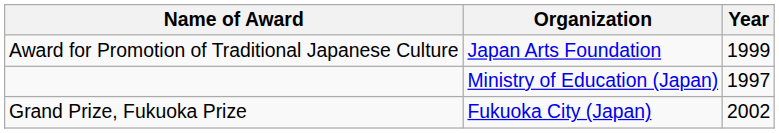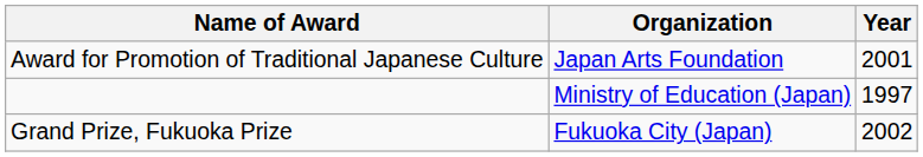 <table class="wikitable">
 <tr>
 <th>Name of Award</th>
 <th>Organization</th>
 <th>Year</th>
 </tr>
 <tr>
 <td>Award for Promotion of Traditional Japanese Culture</td>
 <td><a href='#'>Japan Arts Foundation</a></td>
-<td>1999</td>
+<td>2001</td>
 </tr>
 <tr>
 <td></td>
 <td><a href='#'>Ministry of Education (Japan)</a></td>
 <td>1997</td>
 </tr>
 <tr>
 <td>Grand Prize, Fukuoka Prize</td>
 <td><a href='#'>Fukuoka City (Japan)</a></td>
 <td>2002</td>
 </tr>
 </table>
